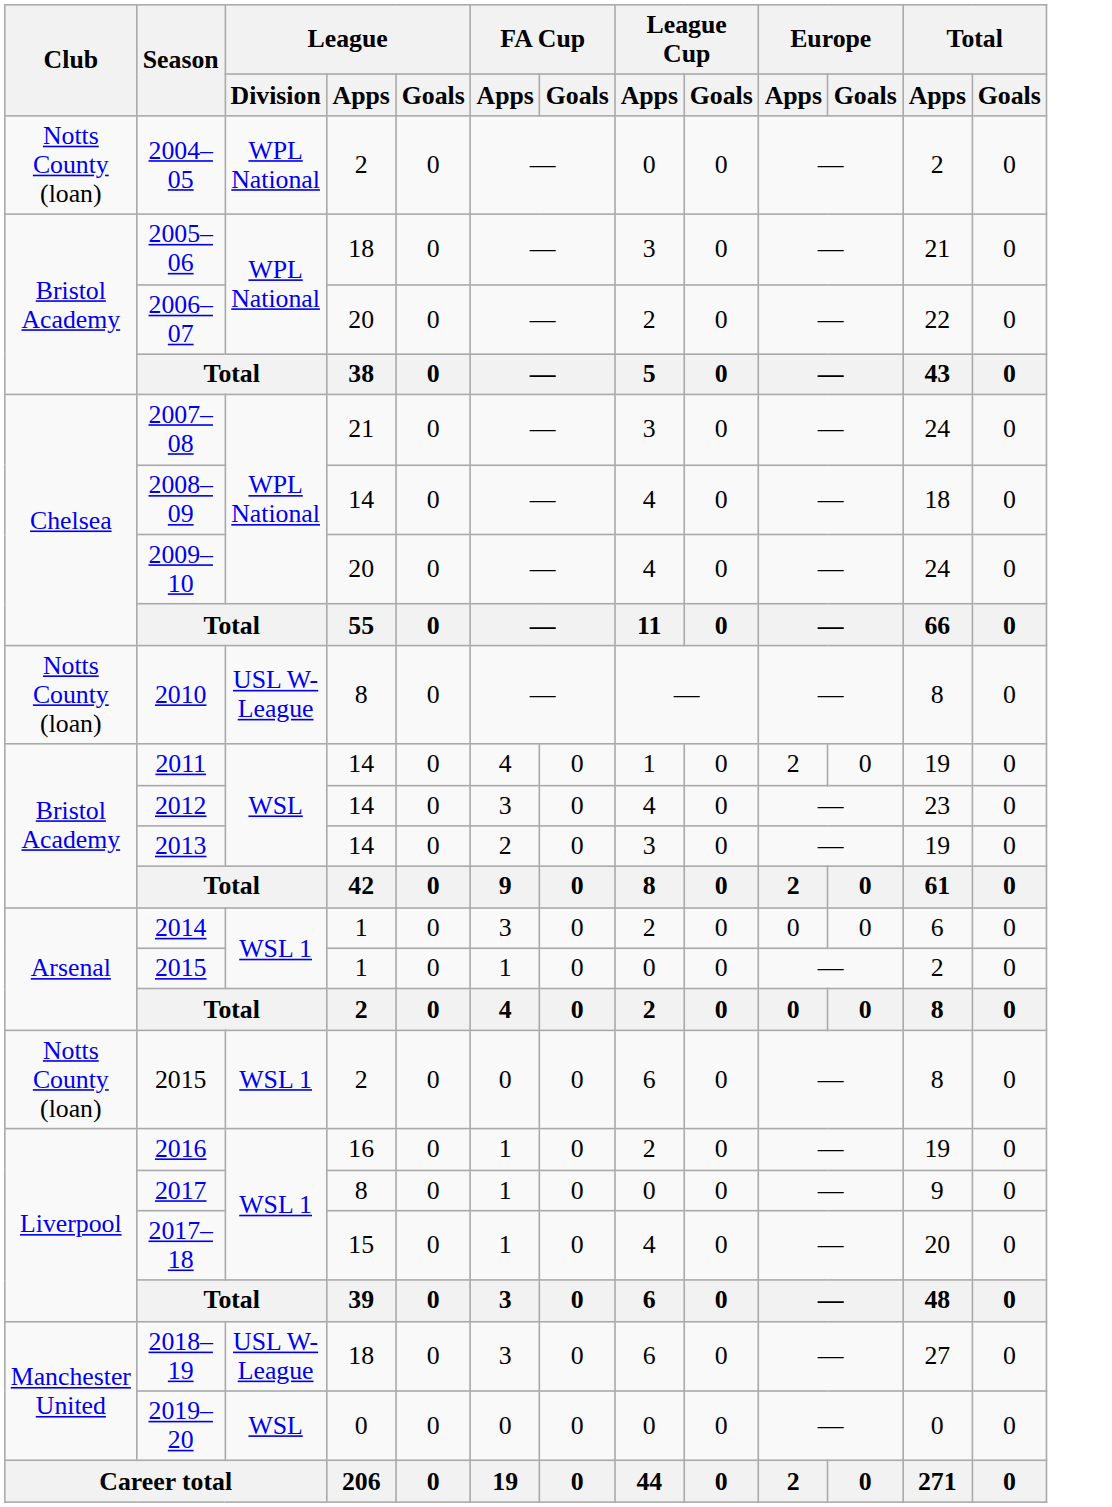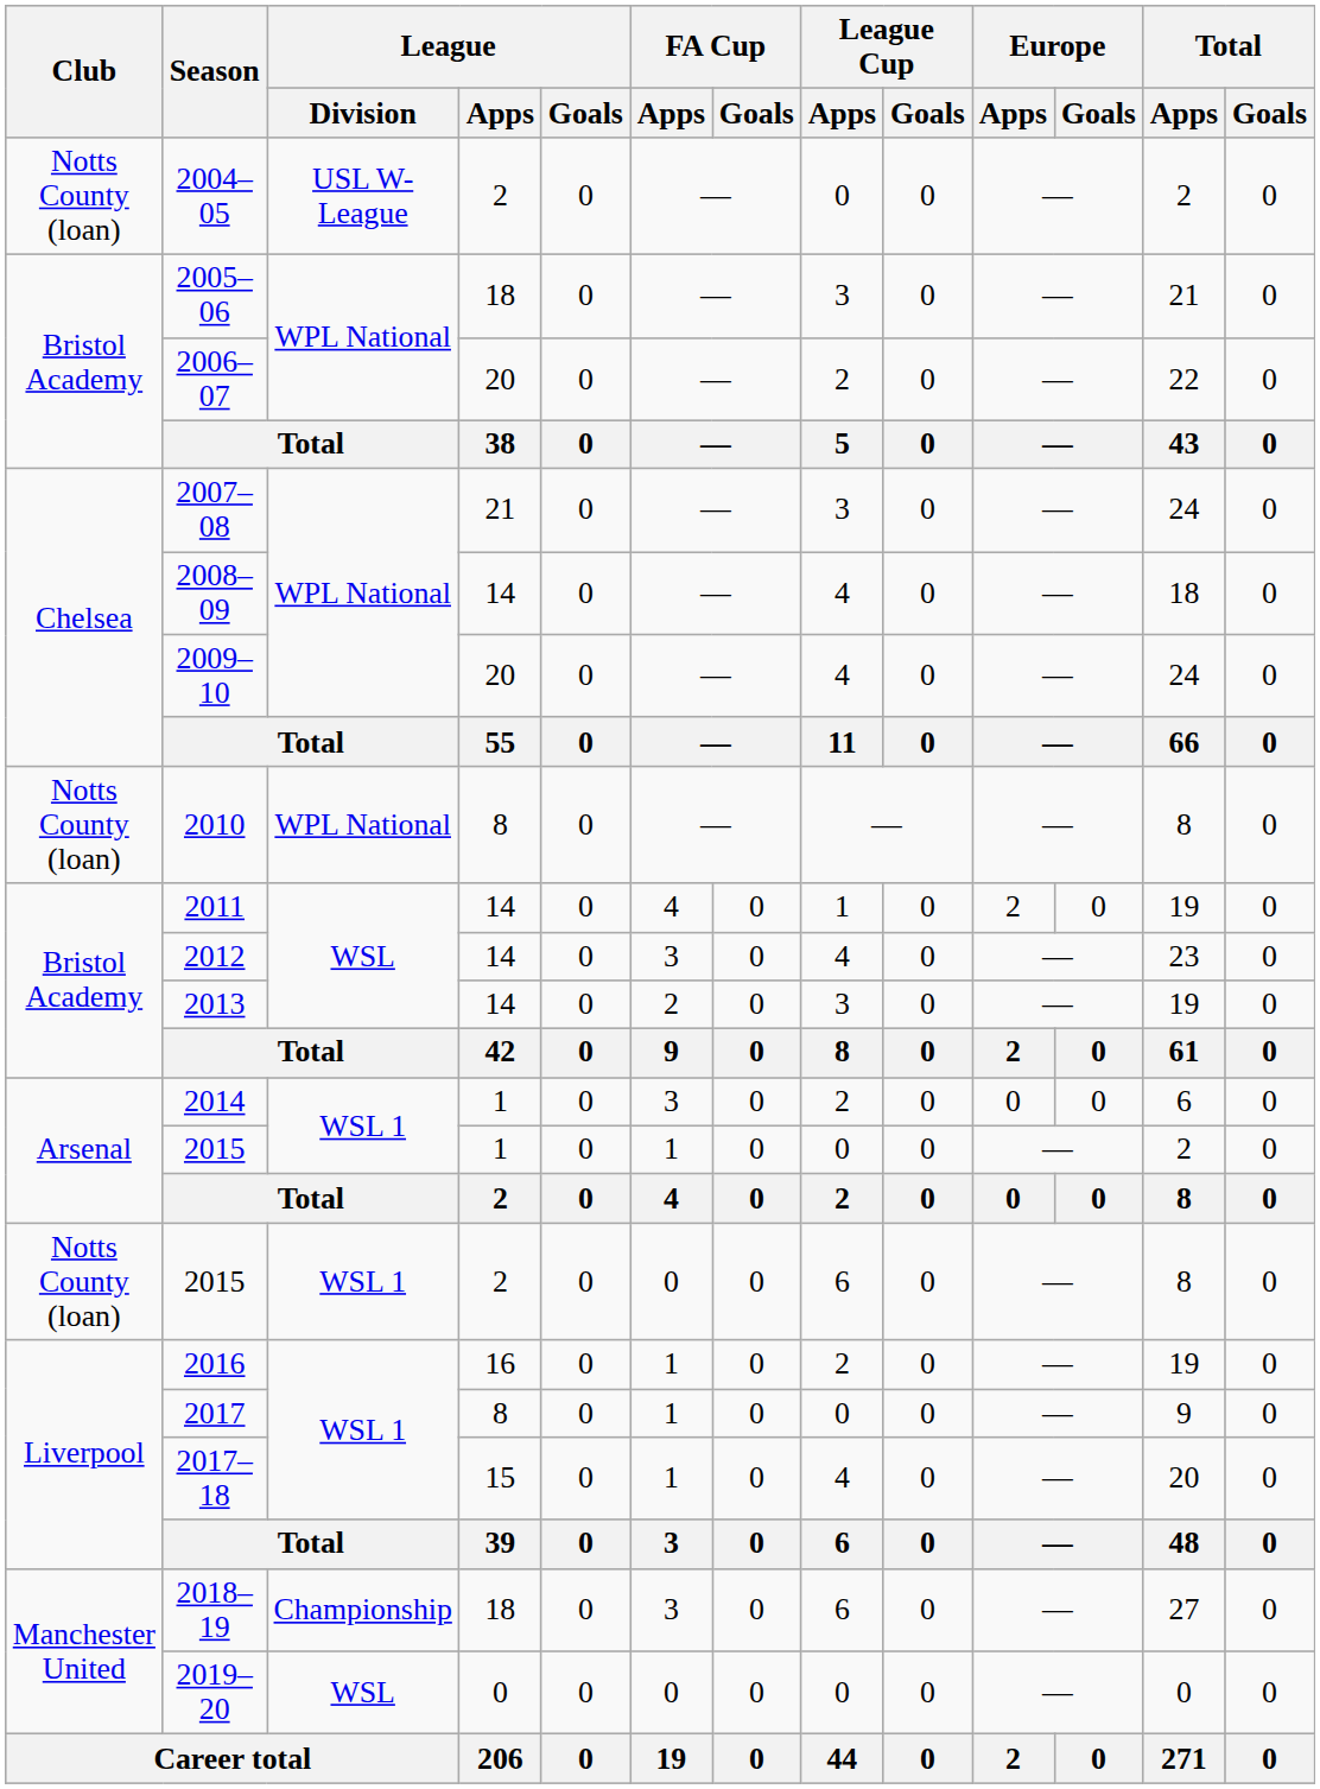 <table class="wikitable" style="text-align:center">
 <tr>
 <th rowspan="2">Club</th>
 <th rowspan="2">Season</th>
 <th colspan="3">League</th>
 <th colspan="2">FA Cup</th>
 <th colspan="2">League Cup</th>
 <th colspan="2">Europe</th>
 <th colspan="2">Total</th>
 </tr>
 <tr>
 <th>Division</th>
 <th>Apps</th>
 <th>Goals</th>
 <th>Apps</th>
 <th>Goals</th>
 <th>Apps</th>
 <th>Goals</th>
 <th>Apps</th>
 <th>Goals</th>
 <th>Apps</th>
 <th>Goals</th>
 </tr>
 <tr>
 <td><a href='#'>Notts County</a> (loan)</td>
 <td><a href='#'>2004–05</a></td>
-<td><a href='#'>WPL National</a></td>
+<td><a href='#'>USL W-League</a></td>
 <td>2</td>
 <td>0</td>
 <td colspan=2>—</td>
 <td>0</td>
 <td>0</td>
 <td colspan=2>—</td>
 <td>2</td>
 <td>0</td>
 </tr>
 <tr>
 <td rowspan=3><a href='#'>Bristol Academy</a></td>
 <td><a href='#'>2005–06</a></td>
 <td rowspan="2"><a href='#'>WPL National</a></td>
 <td>18</td>
 <td>0</td>
 <td colspan=2>—</td>
 <td>3</td>
 <td>0</td>
 <td colspan=2>—</td>
 <td>21</td>
 <td>0</td>
 </tr>
 <tr>
 <td><a href='#'>2006–07</a></td>
 <td>20</td>
 <td>0</td>
 <td colspan=2>—</td>
 <td>2</td>
 <td>0</td>
 <td colspan=2>—</td>
 <td>22</td>
 <td>0</td>
 </tr>
 <tr>
 <th colspan=2>Total</th>
 <th>38</th>
 <th>0</th>
 <th colspan=2>—</th>
 <th>5</th>
 <th>0</th>
 <th colspan=2>—</th>
 <th>43</th>
 <th>0</th>
 </tr>
 <tr>
 <td rowspan=4><a href='#'>Chelsea</a></td>
 <td><a href='#'>2007–08</a></td>
 <td rowspan="3"><a href='#'>WPL National</a></td>
 <td>21</td>
 <td>0</td>
 <td colspan=2>—</td>
 <td>3</td>
 <td>0</td>
 <td colspan=2>—</td>
 <td>24</td>
 <td>0</td>
 </tr>
 <tr>
 <td><a href='#'>2008–09</a></td>
 <td>14</td>
 <td>0</td>
 <td colspan=2>—</td>
 <td>4</td>
 <td>0</td>
 <td colspan=2>—</td>
 <td>18</td>
 <td>0</td>
 </tr>
 <tr>
 <td><a href='#'>2009–10</a></td>
 <td>20</td>
 <td>0</td>
 <td colspan=2>—</td>
 <td>4</td>
 <td>0</td>
 <td colspan=2>—</td>
 <td>24</td>
 <td>0</td>
 </tr>
 <tr>
 <th colspan=2>Total</th>
 <th>55</th>
 <th>0</th>
 <th colspan=2>—</th>
 <th>11</th>
 <th>0</th>
 <th colspan=2>—</th>
 <th>66</th>
 <th>0</th>
 </tr>
 <tr>
 <td><a href='#'>Notts County</a> (loan)</td>
 <td><a href='#'>2010</a></td>
-<td><a href='#'>USL W-League</a></td>
+<td><a href='#'>WPL National</a></td>
 <td>8</td>
 <td>0</td>
 <td colspan=2>—</td>
 <td colspan=2>—</td>
 <td colspan=2>—</td>
 <td>8</td>
 <td>0</td>
 </tr>
 <tr>
 <td rowspan=4><a href='#'>Bristol Academy</a></td>
 <td><a href='#'>2011</a></td>
 <td rowspan="3"><a href='#'>WSL</a></td>
 <td>14</td>
 <td>0</td>
 <td>4</td>
 <td>0</td>
 <td>1</td>
 <td>0</td>
 <td>2</td>
 <td>0</td>
 <td>19</td>
 <td>0</td>
 </tr>
 <tr>
 <td><a href='#'>2012</a></td>
 <td>14</td>
 <td>0</td>
 <td>3</td>
 <td>0</td>
 <td>4</td>
 <td>0</td>
 <td colspan=2>—</td>
 <td>23</td>
 <td>0</td>
 </tr>
 <tr>
 <td><a href='#'>2013</a></td>
 <td>14</td>
 <td>0</td>
 <td>2</td>
 <td>0</td>
 <td>3</td>
 <td>0</td>
 <td colspan=2>—</td>
 <td>19</td>
 <td>0</td>
 </tr>
 <tr>
 <th colspan=2>Total</th>
 <th>42</th>
 <th>0</th>
 <th>9</th>
 <th>0</th>
 <th>8</th>
 <th>0</th>
 <th>2</th>
 <th>0</th>
 <th>61</th>
 <th>0</th>
 </tr>
 <tr>
 <td rowspan=3><a href='#'>Arsenal</a></td>
 <td><a href='#'>2014</a></td>
 <td rowspan="2"><a href='#'>WSL 1</a></td>
 <td>1</td>
 <td>0</td>
 <td>3</td>
 <td>0</td>
 <td>2</td>
 <td>0</td>
 <td>0</td>
 <td>0</td>
 <td>6</td>
 <td>0</td>
 </tr>
 <tr>
 <td><a href='#'>2015</a></td>
 <td>1</td>
 <td>0</td>
 <td>1</td>
 <td>0</td>
 <td>0</td>
 <td>0</td>
 <td colspan=2>—</td>
 <td>2</td>
 <td>0</td>
 </tr>
 <tr>
 <th colspan=2>Total</th>
 <th>2</th>
 <th>0</th>
 <th>4</th>
 <th>0</th>
 <th>2</th>
 <th>0</th>
 <th>0</th>
 <th>0</th>
 <th>8</th>
 <th>0</th>
 </tr>
 <tr>
 <td><a href='#'>Notts County</a> (loan)</td>
 <td>2015</td>
 <td><a href='#'>WSL 1</a></td>
 <td>2</td>
 <td>0</td>
 <td>0</td>
 <td>0</td>
 <td>6</td>
 <td>0</td>
 <td colspan=2>—</td>
 <td>8</td>
 <td>0</td>
 </tr>
 <tr>
 <td rowspan=4><a href='#'>Liverpool</a></td>
 <td><a href='#'>2016</a></td>
 <td rowspan="3"><a href='#'>WSL 1</a></td>
 <td>16</td>
 <td>0</td>
 <td>1</td>
 <td>0</td>
 <td>2</td>
 <td>0</td>
 <td colspan=2>—</td>
 <td>19</td>
 <td>0</td>
 </tr>
 <tr>
 <td><a href='#'>2017</a></td>
 <td>8</td>
 <td>0</td>
 <td>1</td>
 <td>0</td>
 <td>0</td>
 <td>0</td>
 <td colspan=2>—</td>
 <td>9</td>
 <td>0</td>
 </tr>
 <tr>
 <td><a href='#'>2017–18</a></td>
 <td>15</td>
 <td>0</td>
 <td>1</td>
 <td>0</td>
 <td>4</td>
 <td>0</td>
 <td colspan=2>—</td>
 <td>20</td>
 <td>0</td>
 </tr>
 <tr>
 <th colspan=2>Total</th>
 <th>39</th>
 <th>0</th>
 <th>3</th>
 <th>0</th>
 <th>6</th>
 <th>0</th>
 <th colspan=2>—</th>
 <th>48</th>
 <th>0</th>
 </tr>
 <tr>
 <td rowspan="2"><a href='#'>Manchester United</a></td>
 <td><a href='#'>2018–19</a></td>
-<td><a href='#'>USL W-League</a></td>
+<td><a href='#'>Championship</a></td>
 <td>18</td>
 <td>0</td>
 <td>3</td>
 <td>0</td>
 <td>6</td>
 <td>0</td>
 <td colspan=2>—</td>
 <td>27</td>
 <td>0</td>
 </tr>
 <tr>
 <td><a href='#'>2019–20</a></td>
 <td><a href='#'>WSL</a></td>
 <td>0</td>
 <td>0</td>
 <td>0</td>
 <td>0</td>
 <td>0</td>
 <td>0</td>
 <td colspan="2">—</td>
 <td>0</td>
 <td>0</td>
 </tr>
 <tr>
 <th colspan="3">Career total</th>
 <th>206</th>
 <th>0</th>
 <th>19</th>
 <th>0</th>
 <th>44</th>
 <th>0</th>
 <th>2</th>
 <th>0</th>
 <th>271</th>
 <th>0</th>
 </tr>
 </table>
